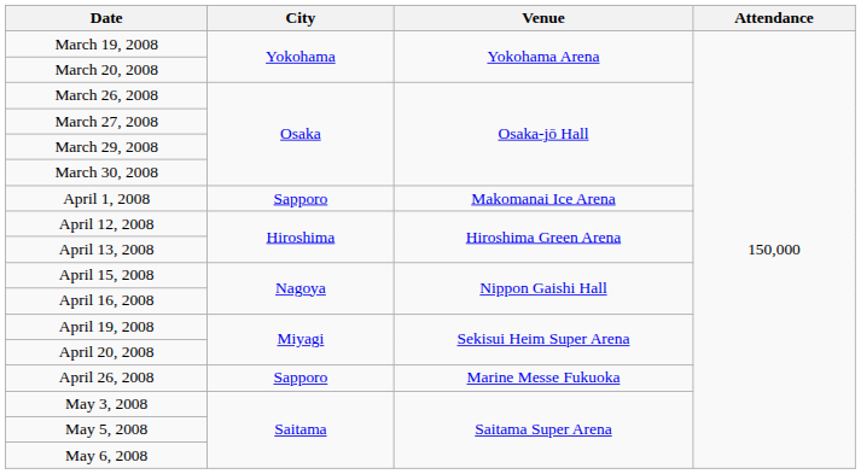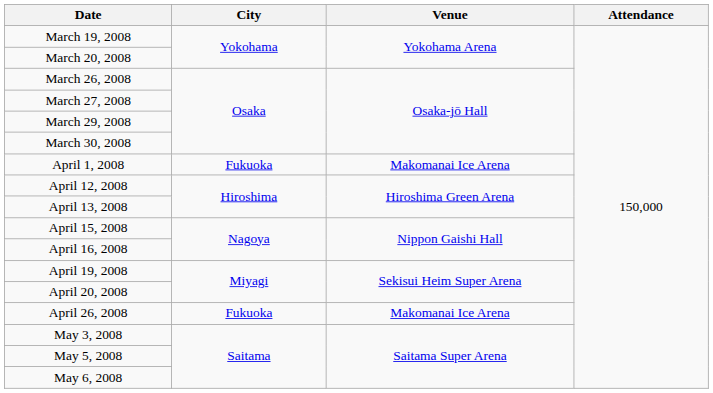 <table class="wikitable" style="text-align:center;">
 <tr>
 <th scope="col" style="width:12em;">Date</th>
 <th scope="col" style="width:11em;">City</th>
 <th scope="col" style="width:18em;">Venue</th>
 <th scope="col" style="width:9.5em;">Attendance</th>
 </tr>
 <tr>
 <td>March 19, 2008</td>
 <td rowspan="2" align="center"><a href='#'>Yokohama</a></td>
 <td rowspan="2"><a href='#'>Yokohama Arena</a></td>
 <td rowspan="17">150,000</td>
 </tr>
 <tr>
 <td>March 20, 2008</td>
 </tr>
 <tr>
 <td>March 26, 2008</td>
 <td rowspan="4" align="center"><a href='#'>Osaka</a></td>
 <td rowspan="4"><a href='#'>Osaka-jō Hall</a></td>
 </tr>
 <tr>
 <td>March 27, 2008</td>
 </tr>
 <tr>
 <td>March 29, 2008</td>
 </tr>
 <tr>
 <td>March 30, 2008</td>
 </tr>
 <tr>
 <td>April 1, 2008</td>
-<td align="center"><a href='#'>Sapporo</a></td>
+<td align="center"><a href='#'>Fukuoka</a></td>
 <td><a href='#'>Makomanai Ice Arena</a></td>
 </tr>
 <tr>
 <td>April 12, 2008</td>
 <td rowspan="2" align="center"><a href='#'>Hiroshima</a></td>
 <td rowspan="2"><a href='#'>Hiroshima Green Arena</a></td>
 </tr>
 <tr>
 <td>April 13, 2008</td>
 </tr>
 <tr>
 <td>April 15, 2008</td>
 <td rowspan="2" align="center"><a href='#'>Nagoya</a></td>
 <td rowspan="2"><a href='#'>Nippon Gaishi Hall</a></td>
 </tr>
 <tr>
 <td>April 16, 2008</td>
 </tr>
 <tr>
 <td>April 19, 2008</td>
 <td rowspan="2" align="center"><a href='#'>Miyagi</a></td>
 <td rowspan="2"><a href='#'>Sekisui Heim Super Arena</a></td>
 </tr>
 <tr>
 <td>April 20, 2008</td>
 </tr>
 <tr>
 <td>April 26, 2008</td>
-<td align="center"><a href='#'>Sapporo</a></td>
-<td><a href='#'>Marine Messe Fukuoka</a></td>
+<td align="center"><a href='#'>Fukuoka</a></td>
+<td><a href='#'>Makomanai Ice Arena</a></td>
 </tr>
 <tr>
 <td>May 3, 2008</td>
 <td rowspan="3" align="center"><a href='#'>Saitama</a></td>
 <td rowspan="3"><a href='#'>Saitama Super Arena</a></td>
 </tr>
 <tr>
 <td>May 5, 2008</td>
 </tr>
 <tr>
 <td>May 6, 2008</td>
 </tr>
 </table>
